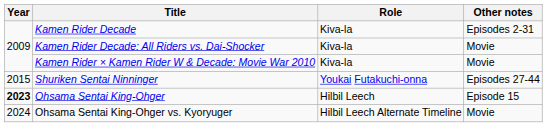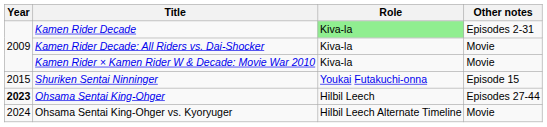 <table class="wikitable">
 <tr>
 <th>Year</th>
 <th>Title</th>
 <th>Role</th>
 <th>Other notes</th>
 </tr>
 <tr>
 <td rowspan="3">2009</td>
 <td><em><a href='#'>Kamen Rider Decade</a></em></td>
-<td>Kiva-la</td>
+<td style="background: lightgreen;">Kiva-la</td>
 <td>Episodes 2-31</td>
 </tr>
 <tr>
 <td><em><a href='#'>Kamen Rider Decade: All Riders vs. Dai-Shocker</a></em></td>
 <td>Kiva-la</td>
 <td>Movie</td>
 </tr>
 <tr>
 <td><em><a href='#'>Kamen Rider × Kamen Rider W & Decade: Movie War 2010</a></em></td>
 <td>Kiva-la</td>
 <td>Movie</td>
 </tr>
 <tr>
 <td>2015</td>
 <td><em><a href='#'>Shuriken Sentai Ninninger</a></em></td>
 <td><a href='#'>Youkai</a> <a href='#'>Futakuchi-onna</a></td>
-<td>Episodes 27-44</td>
+<td>Episode 15</td>
 </tr>
 <tr>
 <td><strong>2023</strong></td>
 <td><em><a href='#'>Ohsama Sentai King-Ohger</a></em></td>
 <td>Hilbil Leech</td>
-<td>Episode 15</td>
+<td>Episodes 27-44</td>
 </tr>
 <tr>
 <td>2024</td>
 <td>Ohsama Sentai King-Ohger vs. Kyoryuger</td>
 <td>Hilbil Leech Alternate Timeline</td>
 <td>Movie</td>
 </tr>
 </table>
